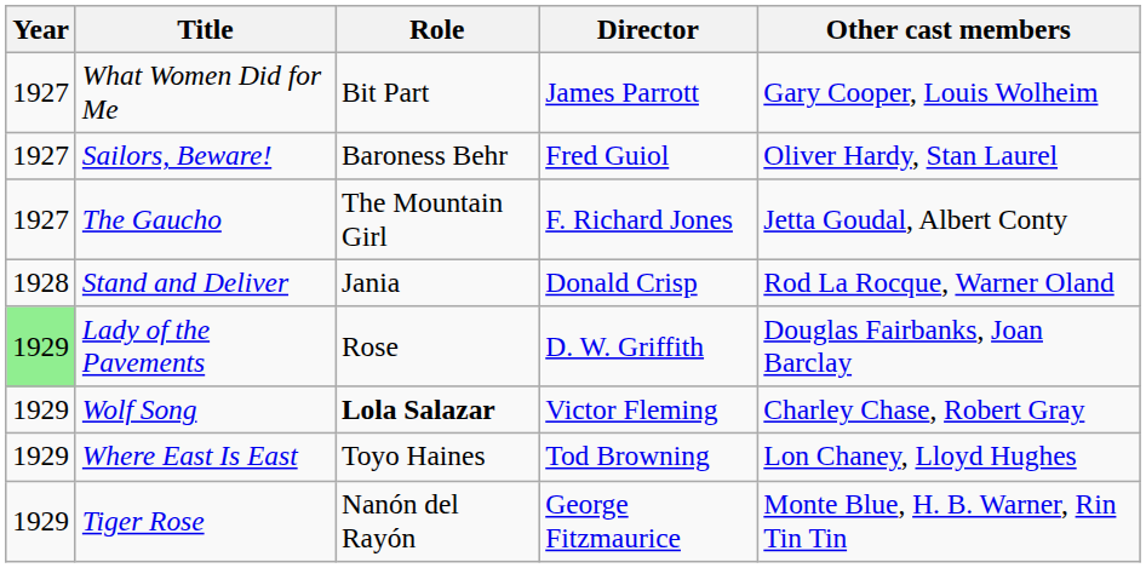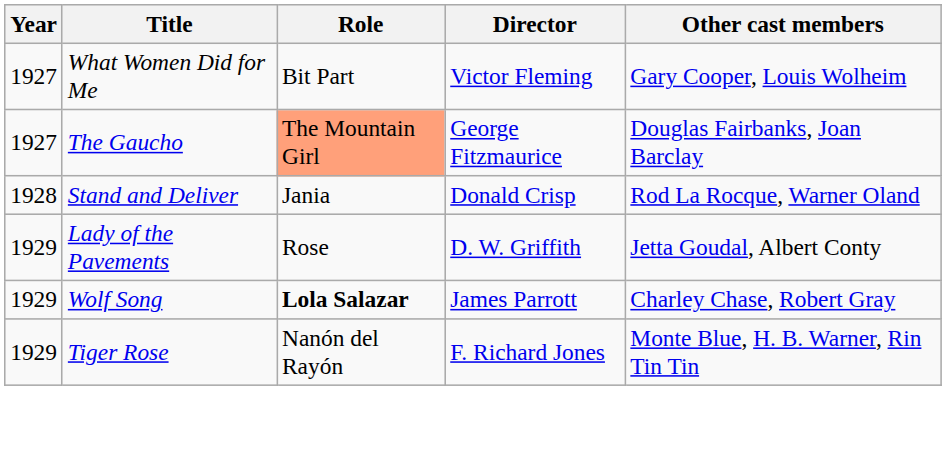 <table class="wikitable" style="font-size: 95%;">
 <tr>
 <th>Year</th>
 <th>Title</th>
 <th>Role</th>
 <th>Director</th>
 <th>Other cast members</th>
 </tr>
 <tr>
 <td>1927</td>
 <td><em>What Women Did for Me</em></td>
 <td>Bit Part</td>
-<td><a href='#'>James Parrott</a></td>
+<td><a href='#'>Victor Fleming</a></td>
 <td><a href='#'>Gary Cooper</a>, <a href='#'>Louis Wolheim</a></td>
 </tr>
 <tr>
 <td>1927</td>
-<td><em><a href='#'>Sailors, Beware!</a></em></td>
-<td>Baroness Behr</td>
-<td><a href='#'>Fred Guiol</a></td>
-<td><a href='#'>Oliver Hardy</a>, <a href='#'>Stan Laurel</a></td>
-</tr>
-<tr>
-<td>1927</td>
 <td><em><a href='#'>The Gaucho</a></em></td>
-<td>The Mountain Girl</td>
-<td><a href='#'>F. Richard Jones</a></td>
-<td><a href='#'>Jetta Goudal</a>, Albert Conty</td>
+<td style="background: lightsalmon;">The Mountain Girl</td>
+<td><a href='#'>George Fitzmaurice</a></td>
+<td><a href='#'>Douglas Fairbanks</a>, <a href='#'>Joan Barclay</a></td>
 </tr>
 <tr>
 <td>1928</td>
 <td><em><a href='#'>Stand and Deliver</a></em></td>
 <td>Jania</td>
 <td><a href='#'>Donald Crisp</a></td>
 <td><a href='#'>Rod La Rocque</a>, <a href='#'>Warner Oland</a></td>
 </tr>
 <tr>
-<td style="background: lightgreen;">1929</td>
+<td>1929</td>
 <td><em><a href='#'>Lady of the Pavements</a></em></td>
 <td>Rose</td>
 <td><a href='#'>D. W. Griffith</a></td>
-<td><a href='#'>Douglas Fairbanks</a>, <a href='#'>Joan Barclay</a></td>
+<td><a href='#'>Jetta Goudal</a>, Albert Conty</td>
 </tr>
 <tr>
 <td>1929</td>
 <td><em><a href='#'>Wolf Song</a></em></td>
 <td><strong>Lola Salazar</strong></td>
-<td><a href='#'>Victor Fleming</a></td>
+<td><a href='#'>James Parrott</a></td>
 <td><a href='#'>Charley Chase</a>, <a href='#'>Robert Gray</a></td>
-</tr>
-<tr>
-<td>1929</td>
-<td><em><a href='#'>Where East Is East</a></em></td>
-<td>Toyo Haines</td>
-<td><a href='#'>Tod Browning</a></td>
-<td><a href='#'>Lon Chaney</a>, <a href='#'>Lloyd Hughes</a></td>
 </tr>
 <tr>
 <td>1929</td>
 <td><em><a href='#'>Tiger Rose</a></em></td>
 <td>Nanón del Rayón</td>
-<td><a href='#'>George Fitzmaurice</a></td>
+<td><a href='#'>F. Richard Jones</a></td>
 <td><a href='#'>Monte Blue</a>, <a href='#'>H. B. Warner</a>, <a href='#'>Rin Tin Tin</a></td>
 </tr>
 </table>
